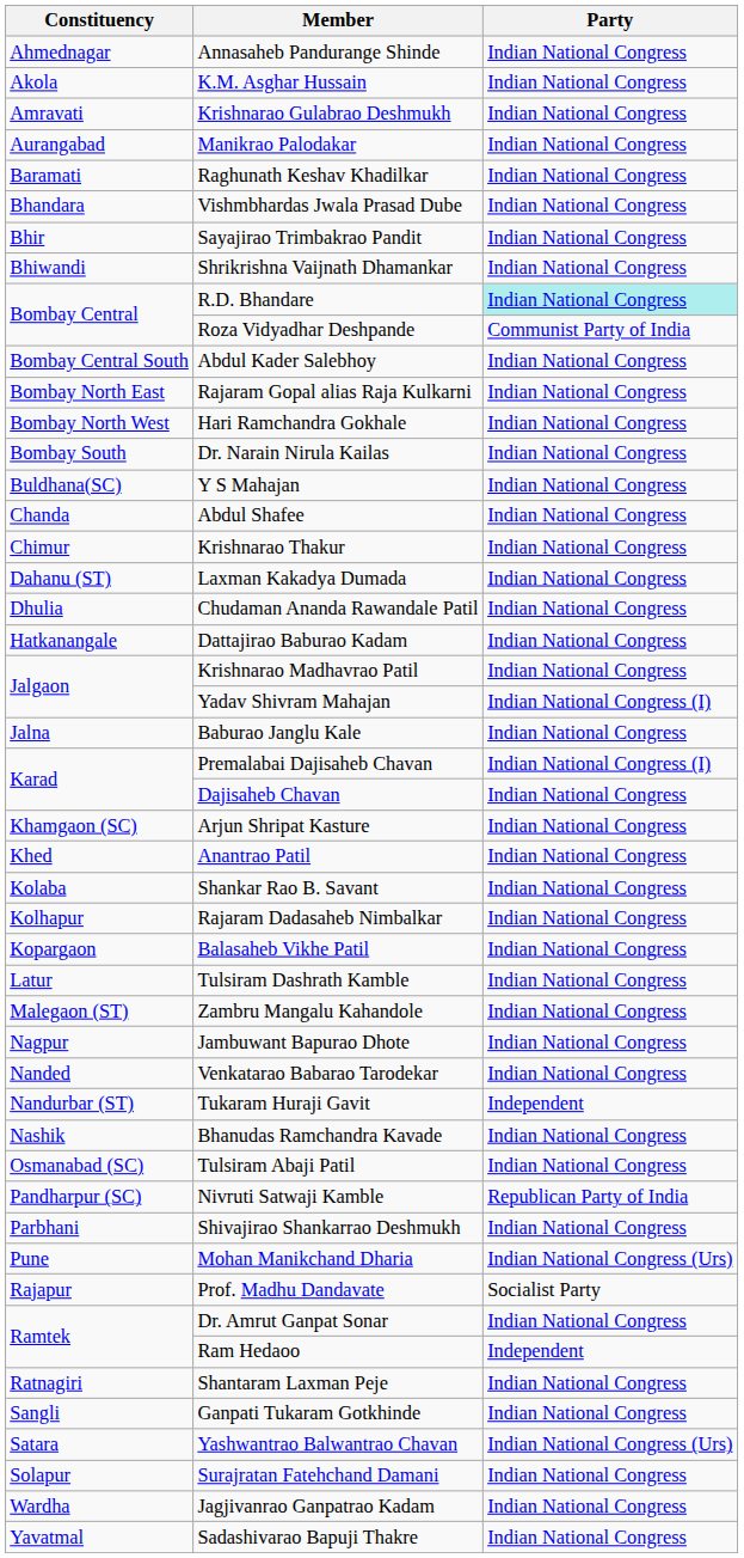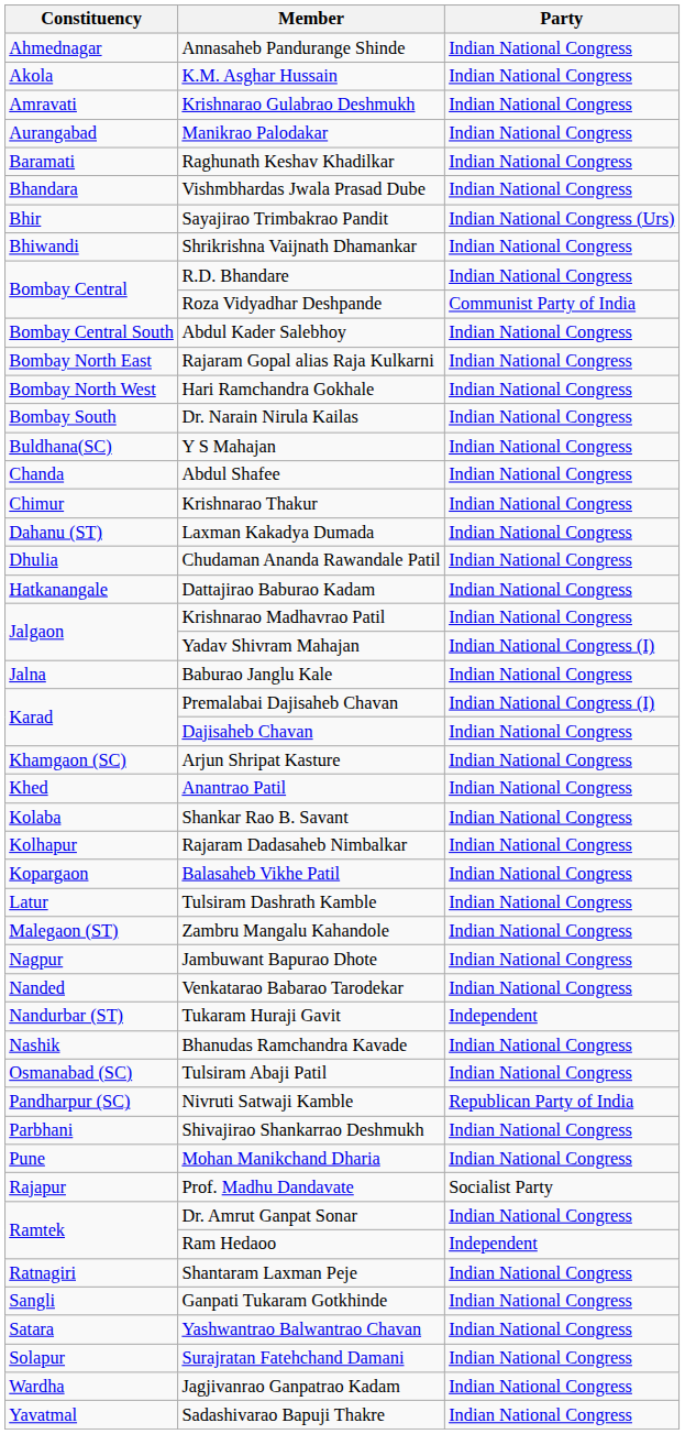 <table class="wikitable sortable">
 <tr>
 <th>Constituency</th>
 <th>Member</th>
 <th>Party</th>
 </tr>
 <tr>
 <td><a href='#'>Ahmednagar</a></td>
 <td>Annasaheb Pandurange Shinde</td>
 <td><a href='#'>Indian National Congress</a></td>
 </tr>
 <tr>
 <td><a href='#'>Akola</a></td>
 <td><a href='#'>K.M. Asghar Hussain</a></td>
 <td><a href='#'>Indian National Congress</a></td>
 </tr>
 <tr>
 <td><a href='#'>Amravati</a></td>
 <td><a href='#'>Krishnarao Gulabrao Deshmukh</a></td>
 <td><a href='#'>Indian National Congress</a></td>
 </tr>
 <tr>
 <td><a href='#'>Aurangabad</a></td>
 <td><a href='#'>Manikrao Palodakar</a></td>
 <td><a href='#'>Indian National Congress</a></td>
 </tr>
 <tr>
 <td><a href='#'>Baramati</a></td>
 <td>Raghunath Keshav Khadilkar</td>
 <td><a href='#'>Indian National Congress</a></td>
 </tr>
 <tr>
 <td><a href='#'>Bhandara</a></td>
 <td>Vishmbhardas Jwala Prasad Dube</td>
 <td><a href='#'>Indian National Congress</a></td>
 </tr>
 <tr>
 <td><a href='#'>Bhir</a></td>
 <td>Sayajirao Trimbakrao Pandit</td>
-<td><a href='#'>Indian National Congress</a></td>
+<td><a href='#'>Indian National Congress (Urs)</a></td>
 </tr>
 <tr>
 <td><a href='#'>Bhiwandi</a></td>
 <td>Shrikrishna Vaijnath Dhamankar</td>
 <td><a href='#'>Indian National Congress</a></td>
 </tr>
 <tr>
 <td rowspan=2><a href='#'>Bombay Central</a></td>
 <td>R.D. Bhandare</td>
-<td style="background: paleturquoise;"><a href='#'>Indian National Congress</a></td>
+<td><a href='#'>Indian National Congress</a></td>
 </tr>
 <tr>
 <td>Roza Vidyadhar Deshpande</td>
 <td><a href='#'>Communist Party of India</a></td>
 </tr>
 <tr>
 <td><a href='#'>Bombay Central South</a></td>
 <td>Abdul Kader Salebhoy</td>
 <td><a href='#'>Indian National Congress</a></td>
 </tr>
 <tr>
 <td><a href='#'>Bombay North East</a></td>
 <td>Rajaram Gopal alias Raja Kulkarni</td>
 <td><a href='#'>Indian National Congress</a></td>
 </tr>
 <tr>
 <td><a href='#'>Bombay North West</a></td>
 <td>Hari Ramchandra Gokhale</td>
 <td><a href='#'>Indian National Congress</a></td>
 </tr>
 <tr>
 <td><a href='#'>Bombay South</a></td>
 <td>Dr. Narain Nirula Kailas</td>
 <td><a href='#'>Indian National Congress</a></td>
 </tr>
 <tr>
 <td><a href='#'>Buldhana(SC)</a></td>
 <td>Y S Mahajan</td>
 <td><a href='#'>Indian National Congress</a></td>
 </tr>
 <tr>
 <td><a href='#'>Chanda</a></td>
 <td>Abdul Shafee</td>
 <td><a href='#'>Indian National Congress</a></td>
 </tr>
 <tr>
 <td><a href='#'>Chimur</a></td>
 <td>Krishnarao Thakur</td>
 <td><a href='#'>Indian National Congress</a></td>
 </tr>
 <tr>
 <td><a href='#'>Dahanu (ST)</a></td>
 <td>Laxman Kakadya Dumada</td>
 <td><a href='#'>Indian National Congress</a></td>
 </tr>
 <tr>
 <td><a href='#'>Dhulia</a></td>
 <td>Chudaman Ananda Rawandale Patil</td>
 <td><a href='#'>Indian National Congress</a></td>
 </tr>
 <tr>
 <td><a href='#'>Hatkanangale</a></td>
 <td>Dattajirao Baburao Kadam</td>
 <td><a href='#'>Indian National Congress</a></td>
 </tr>
 <tr>
 <td rowspan=2><a href='#'>Jalgaon</a></td>
 <td>Krishnarao Madhavrao Patil</td>
 <td><a href='#'>Indian National Congress</a></td>
 </tr>
 <tr>
 <td>Yadav Shivram Mahajan</td>
 <td><a href='#'>Indian National Congress (I)</a></td>
 </tr>
 <tr>
 <td><a href='#'>Jalna</a></td>
 <td>Baburao Janglu Kale</td>
 <td><a href='#'>Indian National Congress</a></td>
 </tr>
 <tr>
 <td rowspan=2><a href='#'>Karad</a></td>
 <td>Premalabai Dajisaheb Chavan</td>
 <td><a href='#'>Indian National Congress (I)</a></td>
 </tr>
 <tr>
 <td><a href='#'>Dajisaheb Chavan</a></td>
 <td><a href='#'>Indian National Congress</a></td>
 </tr>
 <tr>
 <td><a href='#'>Khamgaon (SC)</a></td>
 <td>Arjun Shripat Kasture</td>
 <td><a href='#'>Indian National Congress</a></td>
 </tr>
 <tr>
 <td><a href='#'>Khed</a></td>
 <td><a href='#'>Anantrao Patil</a></td>
 <td><a href='#'>Indian National Congress</a></td>
 </tr>
 <tr>
 <td><a href='#'>Kolaba</a></td>
 <td>Shankar Rao B. Savant</td>
 <td><a href='#'>Indian National Congress</a></td>
 </tr>
 <tr>
 <td><a href='#'>Kolhapur</a></td>
 <td>Rajaram Dadasaheb Nimbalkar</td>
 <td><a href='#'>Indian National Congress</a></td>
 </tr>
 <tr>
 <td><a href='#'>Kopargaon</a></td>
 <td><a href='#'>Balasaheb Vikhe Patil</a></td>
 <td><a href='#'>Indian National Congress</a></td>
 </tr>
 <tr>
 <td><a href='#'>Latur</a></td>
 <td>Tulsiram Dashrath Kamble</td>
 <td><a href='#'>Indian National Congress</a></td>
 </tr>
 <tr>
 <td><a href='#'>Malegaon (ST)</a></td>
 <td>Zambru Mangalu Kahandole</td>
 <td><a href='#'>Indian National Congress</a></td>
 </tr>
 <tr>
 <td><a href='#'>Nagpur</a></td>
 <td>Jambuwant Bapurao Dhote</td>
 <td><a href='#'>Indian National Congress</a></td>
 </tr>
 <tr>
 <td><a href='#'>Nanded</a></td>
 <td>Venkatarao Babarao Tarodekar</td>
 <td><a href='#'>Indian National Congress</a></td>
 </tr>
 <tr>
 <td><a href='#'>Nandurbar (ST)</a></td>
 <td>Tukaram Huraji Gavit</td>
 <td><a href='#'>Independent</a></td>
 </tr>
 <tr>
 <td><a href='#'>Nashik</a></td>
 <td>Bhanudas Ramchandra Kavade</td>
 <td><a href='#'>Indian National Congress</a></td>
 </tr>
 <tr>
 <td><a href='#'>Osmanabad (SC)</a></td>
 <td>Tulsiram Abaji Patil</td>
 <td><a href='#'>Indian National Congress</a></td>
 </tr>
 <tr>
 <td><a href='#'>Pandharpur (SC)</a></td>
 <td>Nivruti Satwaji Kamble</td>
 <td><a href='#'>Republican Party of India</a></td>
 </tr>
 <tr>
 <td><a href='#'>Parbhani</a></td>
 <td>Shivajirao Shankarrao Deshmukh</td>
 <td><a href='#'>Indian National Congress</a></td>
 </tr>
 <tr>
 <td><a href='#'>Pune</a></td>
 <td><a href='#'>Mohan Manikchand Dharia</a></td>
-<td><a href='#'>Indian National Congress (Urs)</a></td>
+<td><a href='#'>Indian National Congress</a></td>
 </tr>
 <tr>
 <td><a href='#'>Rajapur</a></td>
 <td>Prof. <a href='#'>Madhu Dandavate</a></td>
 <td>Socialist Party</td>
 </tr>
 <tr>
 <td rowspan=2><a href='#'>Ramtek</a></td>
 <td>Dr. Amrut Ganpat Sonar</td>
 <td><a href='#'>Indian National Congress</a></td>
 </tr>
 <tr>
 <td>Ram Hedaoo</td>
 <td><a href='#'>Independent</a></td>
 </tr>
 <tr>
 <td><a href='#'>Ratnagiri</a></td>
 <td>Shantaram Laxman Peje</td>
 <td><a href='#'>Indian National Congress</a></td>
 </tr>
 <tr>
 <td><a href='#'>Sangli</a></td>
 <td>Ganpati Tukaram Gotkhinde</td>
 <td><a href='#'>Indian National Congress</a></td>
 </tr>
 <tr>
 <td><a href='#'>Satara</a></td>
 <td><a href='#'>Yashwantrao Balwantrao Chavan</a></td>
-<td><a href='#'>Indian National Congress (Urs)</a></td>
+<td><a href='#'>Indian National Congress</a></td>
 </tr>
 <tr>
 <td><a href='#'>Solapur</a></td>
 <td><a href='#'>Surajratan Fatehchand Damani</a></td>
 <td><a href='#'>Indian National Congress</a></td>
 </tr>
 <tr>
 <td><a href='#'>Wardha</a></td>
 <td>Jagjivanrao Ganpatrao Kadam</td>
 <td><a href='#'>Indian National Congress</a></td>
 </tr>
 <tr>
 <td><a href='#'>Yavatmal</a></td>
 <td>Sadashivarao Bapuji Thakre</td>
 <td><a href='#'>Indian National Congress</a></td>
 </tr>
 <tr>
 </tr>
 </table>
